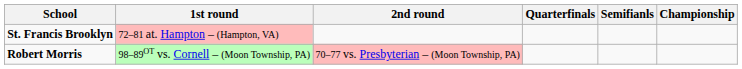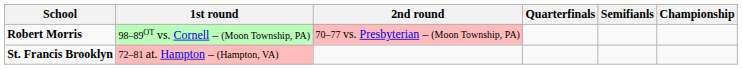 <table class="sortable wikitable" style="white-space:nowrap; font-size:90%;">
 <tr>
 <th>School</th>
 <th>1st round</th>
 <th>2nd round</th>
 <th>Quarterfinals</th>
 <th>Semifianls</th>
 <th>Championship</th>
 </tr>
 <tr>
+<td><strong>Robert Morris</strong></td>
+<td style="background:#bfb ;"><small> 98–89<sup>OT</sup> </small> vs. <a href='#'>Cornell</a> – <small>(Moon Township, PA)</small></td>
+<td style="background:#fbb ;"><small> 70–77 </small> vs. <a href='#'>Presbyterian</a> – <small>(Moon Township, PA)</small></td>
+<td></td>
+<td></td>
+<td></td>
+</tr>
+<tr>
 <td><strong>St. Francis Brooklyn</strong></td>
 <td style="background:#fbb ;"><small> 72–81 </small> at. <a href='#'>Hampton</a> – <small>(Hampton, VA)</small></td>
 <td></td>
 <td></td>
 <td></td>
 <td></td>
 </tr>
-<tr>
-<td><strong>Robert Morris</strong></td>
-<td style="background:#bfb ;"><small> 98–89<sup>OT</sup> </small> vs. <a href='#'>Cornell</a> – <small>(Moon Township, PA)</small></td>
-<td style="background:#fbb ;"><small> 70–77 </small> vs. <a href='#'>Presbyterian</a> – <small>(Moon Township, PA)</small></td>
-<td></td>
-<td></td>
-<td></td>
-</tr>
 </table>
